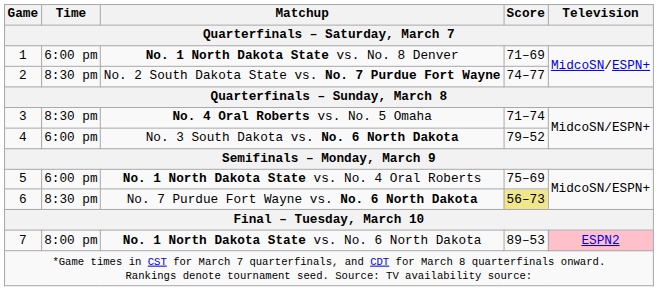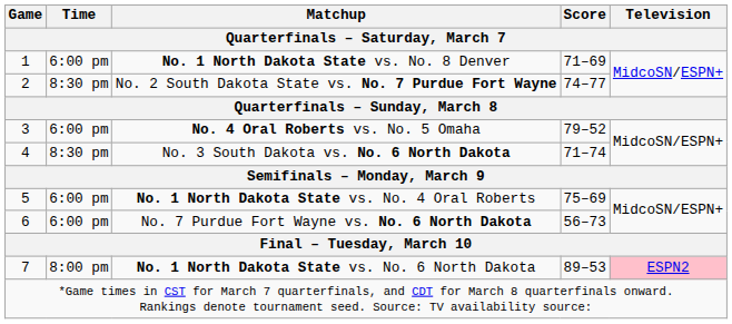 <table class="wikitable" style="font-size: 95%;text-align:center">
 <tr>
 <th>Game</th>
 <th>Time</th>
 <th>Matchup</th>
 <th>Score</th>
 <th>Television</th>
 </tr>
 <tr>
 <th colspan=5>Quarterfinals – Saturday, March 7</th>
 </tr>
 <tr>
 <td>1</td>
 <td>6:00 pm</td>
 <td><strong>No. 1 North Dakota State</strong> vs. No. 8 Denver</td>
 <td>71–69</td>
 <td rowspan=2><a href='#'>MidcoSN</a>/<a href='#'>ESPN+</a></td>
 </tr>
 <tr>
 <td>2</td>
 <td>8:30 pm</td>
 <td>No. 2 South Dakota State vs. <strong>No. 7 Purdue Fort Wayne</strong></td>
 <td>74–77</td>
 </tr>
 <tr>
 <th colspan=5>Quarterfinals – Sunday, March 8</th>
 </tr>
 <tr>
 <td>3</td>
-<td>8:30 pm</td>
+<td>6:00 pm</td>
 <td><strong>No. 4 Oral Roberts</strong> vs. No. 5 Omaha</td>
-<td>71–74</td>
+<td>79–52</td>
 <td rowspan=2>MidcoSN/ESPN+</td>
 </tr>
 <tr>
 <td>4</td>
-<td>6:00 pm</td>
+<td>8:30 pm</td>
 <td>No. 3 South Dakota vs. <strong>No. 6 North Dakota</strong></td>
-<td>79–52</td>
+<td>71–74</td>
 </tr>
 <tr>
 <th colspan=5>Semifinals – Monday, March 9</th>
 </tr>
 <tr>
 <td>5</td>
 <td>6:00 pm</td>
 <td><strong>No. 1 North Dakota State</strong> vs. No. 4 Oral Roberts</td>
 <td>75–69</td>
 <td rowspan=2>MidcoSN/ESPN+</td>
 </tr>
 <tr>
 <td>6</td>
-<td>8:30 pm</td>
+<td>6:00 pm</td>
 <td>No. 7 Purdue Fort Wayne vs. <strong>No. 6 North Dakota</strong></td>
-<td style="background: khaki;">56–73</td>
+<td>56–73</td>
 </tr>
 <tr>
 <th colspan=5>Final – Tuesday, March 10</th>
 </tr>
 <tr>
 <td>7</td>
 <td>8:00 pm</td>
 <td><strong>No. 1 North Dakota State</strong> vs. No. 6 North Dakota</td>
 <td>89–53</td>
 <td style="background: pink;"><a href='#'>ESPN2</a></td>
 </tr>
 <tr>
 <td colspan=5><small>*Game times in <a href='#'>CST</a> for March 7 quarterfinals, and <a href='#'>CDT</a> for March 8 quarterfinals onward.<br> Rankings denote tournament seed. Source: TV availability source: </small></td>
 </tr>
 </table>
